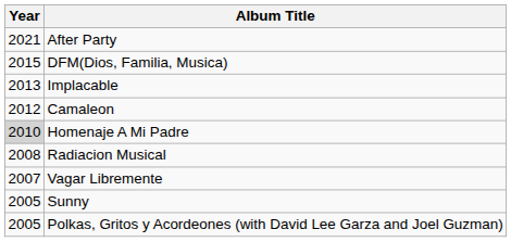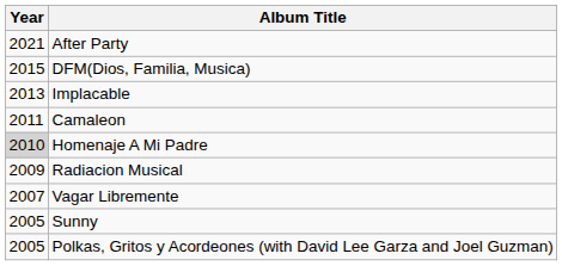 <table class="wikitable">
 <tr>
 <th>Year</th>
 <th>Album Title</th>
 </tr>
 <tr>
 <td>2021</td>
 <td>After Party</td>
 </tr>
 <tr>
 <td>2015</td>
 <td>DFM(Dios, Familia, Musica)</td>
 </tr>
 <tr>
 <td>2013</td>
 <td>Implacable</td>
 </tr>
 <tr>
-<td>2012</td>
+<td>2011</td>
 <td>Camaleon</td>
 </tr>
 <tr>
 <td style="background: lightgrey;">2010</td>
 <td>Homenaje A Mi Padre</td>
 </tr>
 <tr>
-<td>2008</td>
+<td>2009</td>
 <td>Radiacion Musical</td>
 </tr>
 <tr>
 <td>2007</td>
 <td>Vagar Libremente</td>
 </tr>
 <tr>
 <td>2005</td>
 <td>Sunny</td>
 </tr>
 <tr>
 <td>2005</td>
 <td>Polkas, Gritos y Acordeones (with David Lee Garza and Joel Guzman)</td>
 </tr>
 </table>
